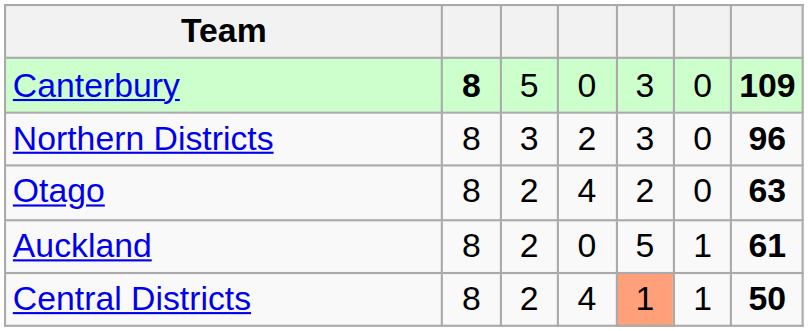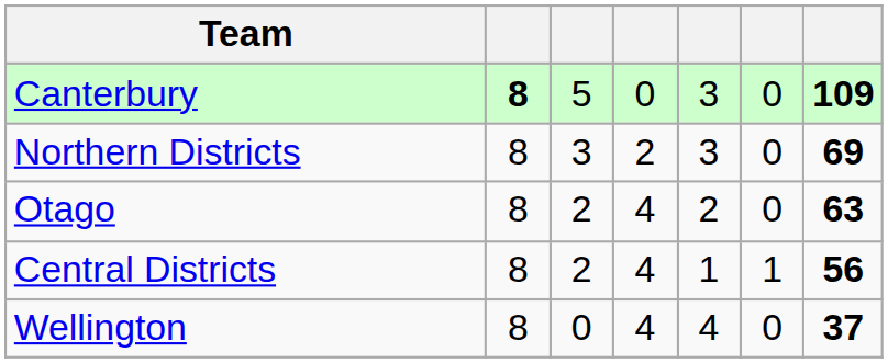 <table class="wikitable" style="text-align:center">
 <tr>
 <th style="width:200px">Team</th>
 <th width="20"></th>
 <th width="20"></th>
 <th width="20"></th>
 <th width="20"></th>
 <th width="20"></th>
 <th width="20"></th>
 </tr>
 <tr style="background:#cfc">
 <td style="text-align:left;"><a href='#'>Canterbury</a></td>
 <td><strong>8</strong></td>
 <td>5</td>
 <td>0</td>
 <td>3</td>
 <td>0</td>
 <td><strong>109</strong></td>
 </tr>
 <tr>
 <td style="text-align:left;"><a href='#'>Northern Districts</a></td>
 <td>8</td>
 <td>3</td>
 <td>2</td>
 <td>3</td>
 <td>0</td>
-<td><strong>96</strong></td>
+<td><strong>69</strong></td>
 </tr>
 <tr>
 <td style="text-align:left;"><a href='#'>Otago</a></td>
 <td>8</td>
 <td>2</td>
 <td>4</td>
 <td>2</td>
 <td>0</td>
 <td><strong>63</strong></td>
 </tr>
 <tr>
-<td style="text-align:left;"><a href='#'>Auckland</a></td>
-<td>8</td>
-<td>2</td>
-<td>0</td>
-<td>5</td>
-<td>1</td>
-<td><strong>61</strong></td>
-</tr>
-<tr>
 <td style="text-align:left;"><a href='#'>Central Districts</a></td>
 <td>8</td>
 <td>2</td>
 <td>4</td>
-<td style="background: lightsalmon;">1</td>
 <td>1</td>
-<td><strong>50</strong></td>
+<td>1</td>
+<td><strong>56</strong></td>
+</tr>
+<tr>
+<td style="text-align:left;"><a href='#'>Wellington</a></td>
+<td>8</td>
+<td>0</td>
+<td>4</td>
+<td>4</td>
+<td>0</td>
+<td><strong>37</strong></td>
 </tr>
 </table>
